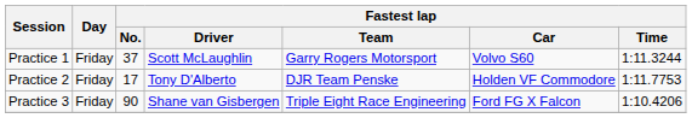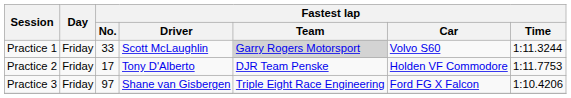 <table class="wikitable" style="font-size: 90%">
 <tr>
 <th rowspan="2">Session</th>
 <th rowspan="2">Day</th>
 <th colspan="5">Fastest lap</th>
 </tr>
 <tr>
 <th>No.</th>
 <th>Driver</th>
 <th>Team</th>
 <th>Car</th>
 <th>Time</th>
 </tr>
 <tr>
 <td>Practice 1</td>
 <td>Friday</td>
-<td align="center">37</td>
+<td align="center">33</td>
 <td> <a href='#'>Scott McLaughlin</a></td>
-<td><a href='#'>Garry Rogers Motorsport</a></td>
+<td style="background: lightgrey;"><a href='#'>Garry Rogers Motorsport</a></td>
 <td><a href='#'>Volvo S60</a></td>
 <td>1:11.3244</td>
 </tr>
 <tr>
 <td>Practice 2</td>
 <td>Friday</td>
 <td align="center">17</td>
 <td> <a href='#'>Tony D'Alberto</a></td>
 <td><a href='#'>DJR Team Penske</a></td>
 <td><a href='#'>Holden VF Commodore</a></td>
 <td>1:11.7753</td>
 </tr>
 <tr>
 <td>Practice 3</td>
 <td>Friday</td>
-<td align="center">90</td>
+<td align="center">97</td>
 <td> <a href='#'>Shane van Gisbergen</a></td>
 <td><a href='#'>Triple Eight Race Engineering</a></td>
 <td><a href='#'>Ford FG X Falcon</a></td>
 <td>1:10.4206</td>
 </tr>
 <tr>
 </tr>
 </table>
